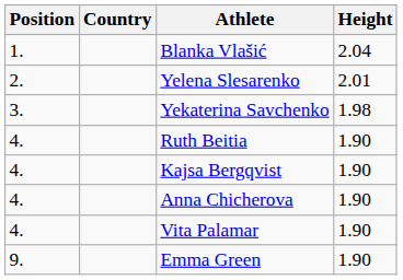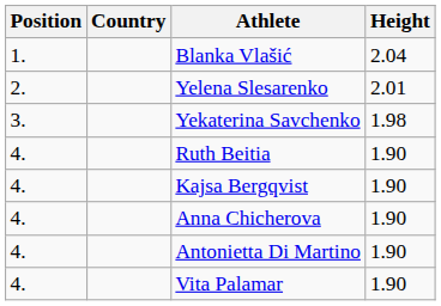 <table class="wikitable">
 <tr>
 <th>Position</th>
 <th>Country</th>
 <th>Athlete</th>
 <th>Height</th>
 </tr>
 <tr>
 <td>1.</td>
 <td></td>
 <td><a href='#'>Blanka Vlašić</a></td>
 <td>2.04</td>
 </tr>
 <tr>
 <td>2.</td>
 <td></td>
 <td><a href='#'>Yelena Slesarenko</a></td>
 <td>2.01</td>
 </tr>
 <tr>
 <td>3.</td>
 <td></td>
 <td><a href='#'>Yekaterina Savchenko</a></td>
 <td>1.98</td>
 </tr>
 <tr>
 <td>4.</td>
 <td></td>
 <td><a href='#'>Ruth Beitia</a></td>
 <td>1.90</td>
 </tr>
 <tr>
 <td>4.</td>
 <td></td>
 <td><a href='#'>Kajsa Bergqvist</a></td>
 <td>1.90</td>
 </tr>
 <tr>
 <td>4.</td>
 <td></td>
 <td><a href='#'>Anna Chicherova</a></td>
 <td>1.90</td>
 </tr>
 <tr>
 <td>4.</td>
 <td></td>
+<td><a href='#'>Antonietta Di Martino</a></td>
+<td>1.90</td>
+</tr>
+<tr>
+<td>4.</td>
+<td></td>
 <td><a href='#'>Vita Palamar</a></td>
 <td>1.90</td>
 </tr>
-<tr>
-<td>9.</td>
-<td></td>
-<td><a href='#'>Emma Green</a></td>
-<td>1.90</td>
-</tr>
 </table>
